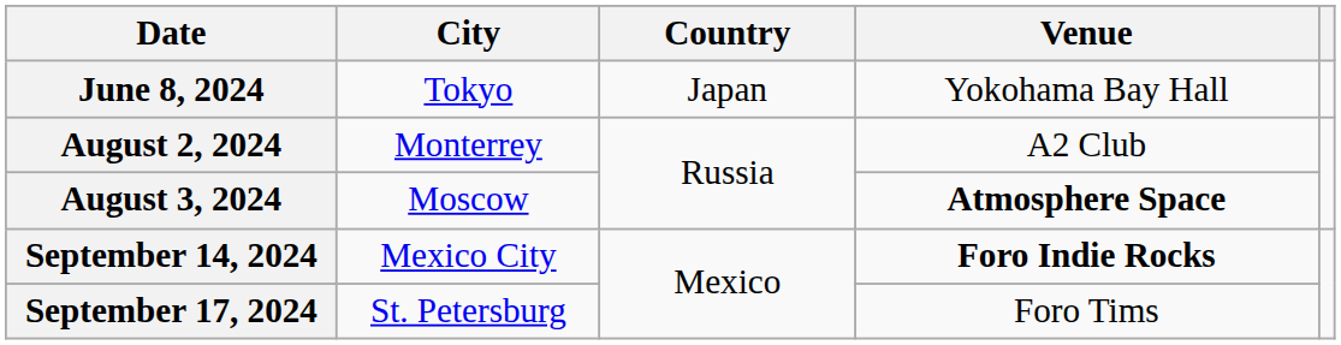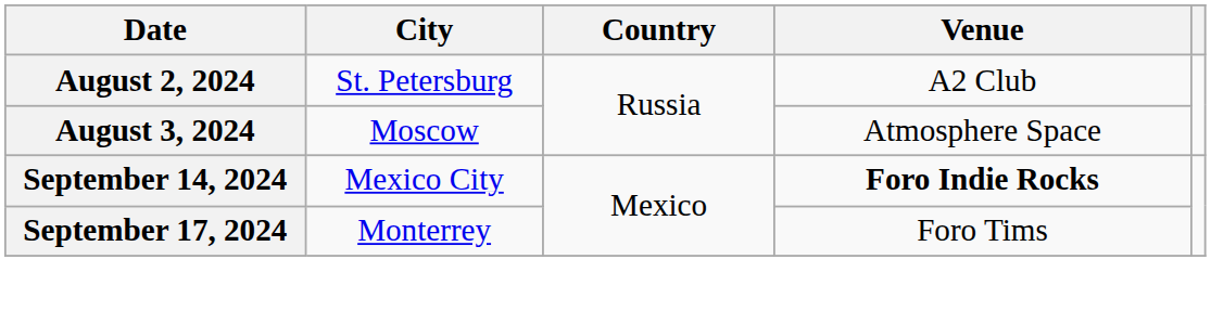 <table class="wikitable plainrowheaders" style="text-align:center">
 <tr>
 <th scope="col" style="width:12em">Date</th>
 <th scope="col" style="width:9em">City</th>
 <th scope="col" style="width:9em">Country</th>
 <th scope="col" style="width:18em">Venue</th>
 <th scope="col"></th>
 </tr>
 <tr>
-<th scope="row">June 8, 2024</th>
-<td><a href='#'>Tokyo</a></td>
-<td>Japan</td>
-<td>Yokohama Bay Hall</td>
-<td></td>
-</tr>
-<tr>
 <th scope="row">August 2, 2024</th>
-<td><a href='#'>Monterrey</a></td>
+<td><a href='#'>St. Petersburg</a></td>
 <td rowspan="2">Russia</td>
 <td>A2 Club</td>
 <td rowspan="2"></td>
 </tr>
 <tr>
 <th scope="row">August 3, 2024</th>
 <td><a href='#'>Moscow</a></td>
-<td><strong>Atmosphere Space</strong></td>
+<td>Atmosphere Space</td>
 </tr>
 <tr>
 <th scope="row">September 14, 2024</th>
 <td><a href='#'>Mexico City</a></td>
 <td rowspan="2">Mexico</td>
 <td><strong>Foro Indie Rocks</strong></td>
 <td rowspan="2"></td>
 </tr>
 <tr>
 <th scope="row">September 17, 2024</th>
-<td><a href='#'>St. Petersburg</a></td>
+<td><a href='#'>Monterrey</a></td>
 <td>Foro Tims</td>
 </tr>
 </table>
